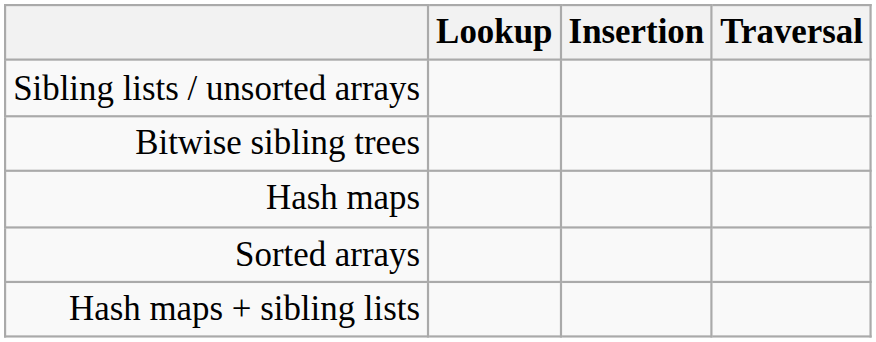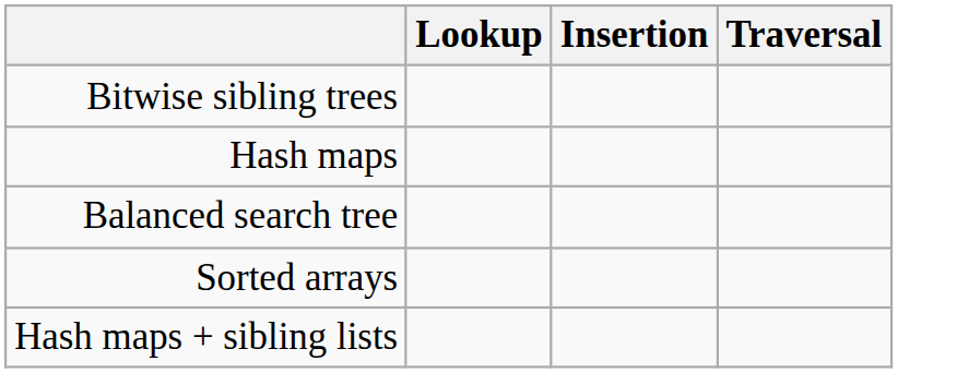 <table class="wikitable">
 <tr>
 <th></th>
 <th>Lookup</th>
 <th>Insertion</th>
 <th>Traversal</th>
-</tr>
-<tr>
-<td style="text-align: right;">Sibling lists / unsorted arrays</td>
-<td></td>
-<td></td>
-<td></td>
 </tr>
 <tr>
 <td style="text-align: right;">Bitwise sibling trees</td>
 <td></td>
 <td></td>
 <td></td>
 </tr>
 <tr>
 <td style="text-align: right;">Hash maps</td>
+<td></td>
+<td></td>
+<td></td>
+</tr>
+<tr>
+<td style="text-align: right;">Balanced search tree</td>
 <td></td>
 <td></td>
 <td></td>
 </tr>
 <tr>
 <td style="text-align: right;">Sorted arrays</td>
 <td></td>
 <td></td>
 <td></td>
 </tr>
 <tr>
 <td style="text-align: right;">Hash maps + sibling lists</td>
 <td></td>
 <td></td>
 <td></td>
 </tr>
 </table>
